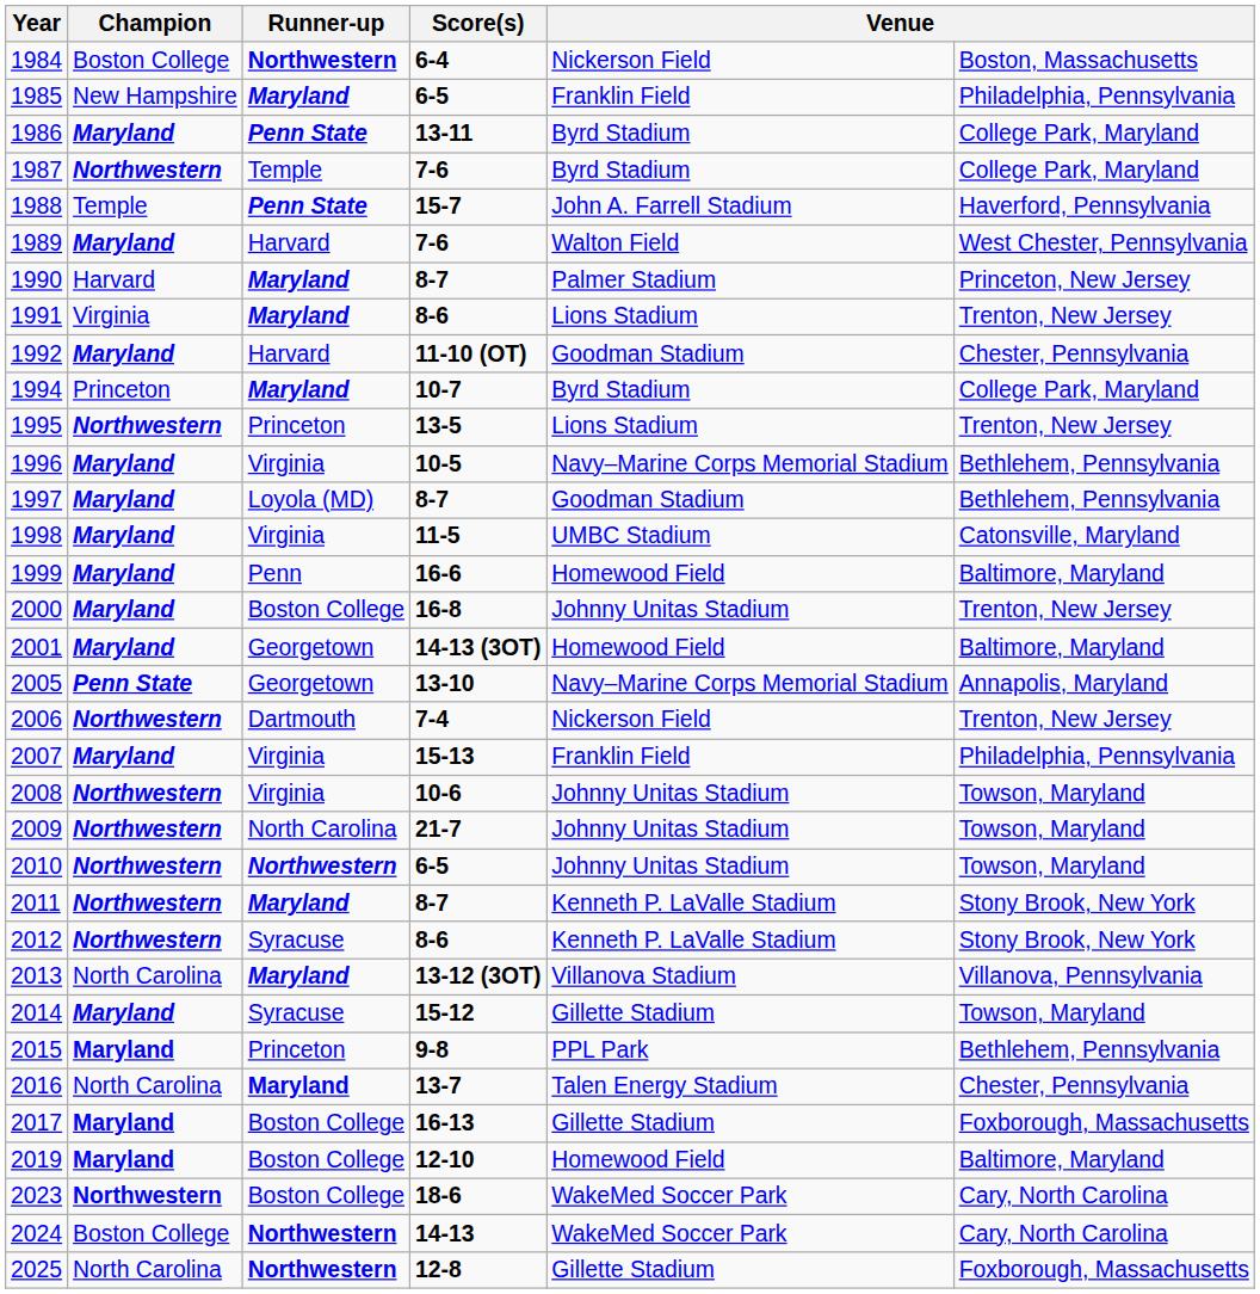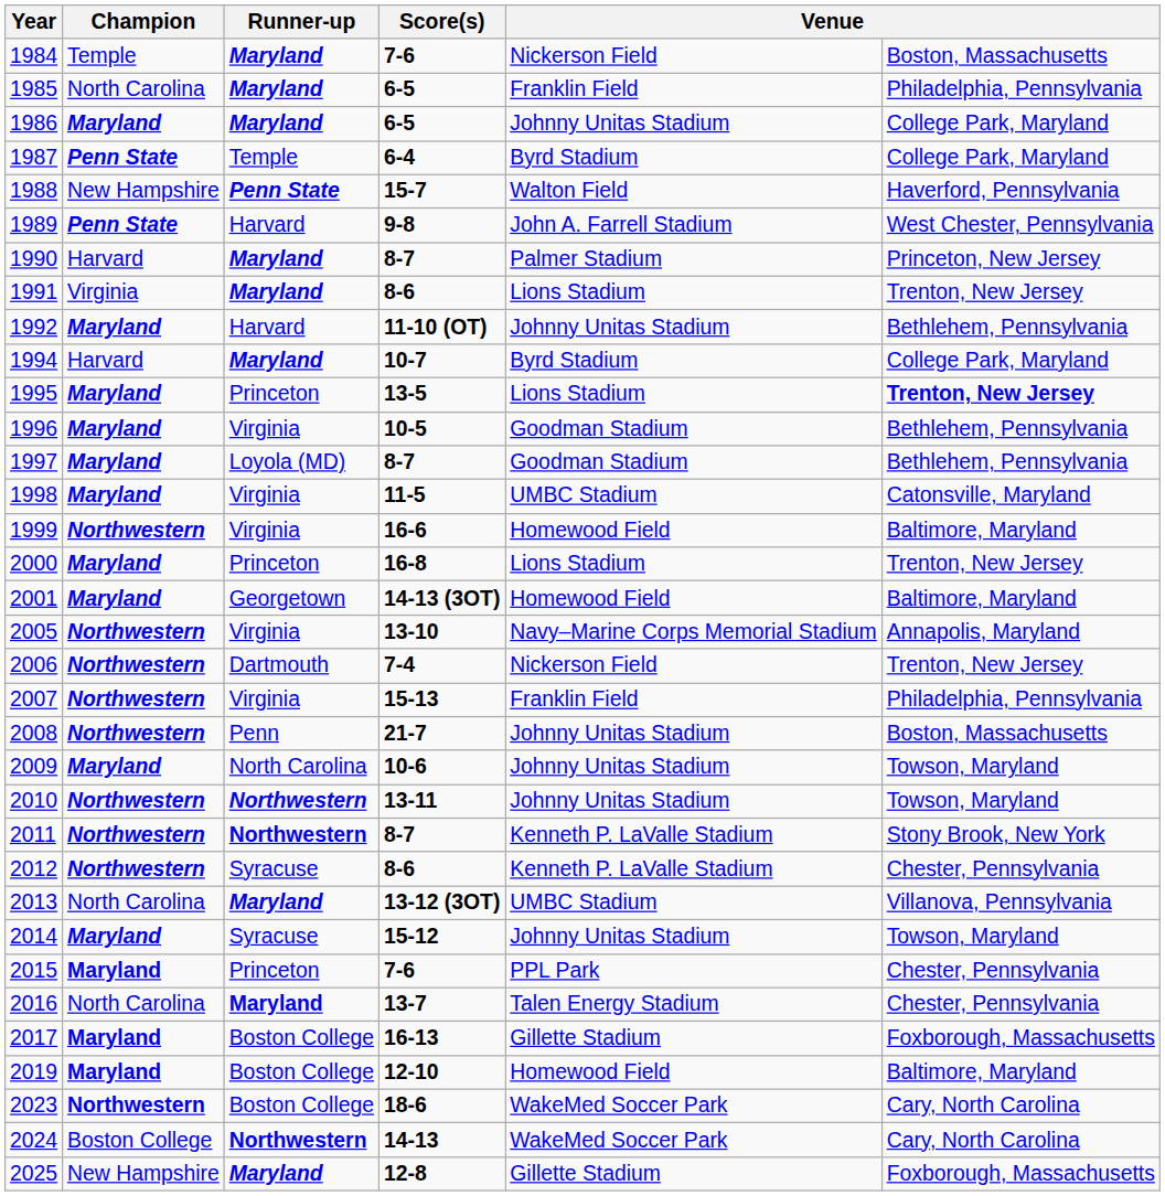 <table class="wikitable">
 <tr>
 <th>Year</th>
 <th>Champion</th>
 <th>Runner-up</th>
 <th>Score(s)</th>
 <th colspan=2>Venue</th>
 </tr>
 <tr>
 <td><a href='#'>1984</a></td>
-<td><a href='#'>Boston College</a> </td>
-<td><strong><a href='#'>Northwestern</a></strong></td>
-<td><strong>6-4</strong></td>
+<td><a href='#'>Temple</a></td>
+<td><strong><em><a href='#'>Maryland</a></em></strong></td>
+<td><strong>7-6</strong></td>
 <td><a href='#'>Nickerson Field</a></td>
 <td><a href='#'>Boston, Massachusetts</a></td>
 </tr>
 <tr>
 <td><a href='#'>1985</a></td>
-<td><a href='#'>New Hampshire</a></td>
+<td><a href='#'>North Carolina</a> </td>
 <td><strong><em><a href='#'>Maryland</a></em></strong></td>
 <td><strong>6-5</strong></td>
 <td><a href='#'>Franklin Field</a></td>
 <td><a href='#'>Philadelphia, Pennsylvania</a></td>
 </tr>
 <tr>
 <td><a href='#'>1986</a></td>
 <td><strong><em><a href='#'>Maryland</a></em></strong></td>
-<td><strong><em><a href='#'>Penn State</a></em></strong></td>
-<td><strong>13-11</strong></td>
-<td><a href='#'>Byrd Stadium</a></td>
+<td><strong><em><a href='#'>Maryland</a></em></strong></td>
+<td><strong>6-5</strong></td>
+<td><a href='#'>Johnny Unitas Stadium</a></td>
 <td><a href='#'>College Park, Maryland</a></td>
 </tr>
 <tr>
 <td><a href='#'>1987</a></td>
-<td><strong><em><a href='#'>Northwestern</a></em></strong></td>
+<td><strong><em><a href='#'>Penn State</a></em></strong></td>
 <td><a href='#'>Temple</a></td>
-<td><strong>7-6</strong></td>
+<td><strong>6-4</strong></td>
 <td><a href='#'>Byrd Stadium</a></td>
 <td><a href='#'>College Park, Maryland</a></td>
 </tr>
 <tr>
 <td><a href='#'>1988</a></td>
-<td><a href='#'>Temple</a> </td>
+<td><a href='#'>New Hampshire</a></td>
 <td><strong><em><a href='#'>Penn State</a></em></strong></td>
 <td><strong>15-7</strong></td>
-<td><a href='#'>John A. Farrell Stadium</a></td>
+<td><a href='#'>Walton Field</a></td>
 <td><a href='#'>Haverford, Pennsylvania</a></td>
 </tr>
 <tr>
 <td><a href='#'>1989</a></td>
-<td><strong><em><a href='#'>Maryland</a></em></strong> </td>
+<td><strong><em><a href='#'>Penn State</a></em></strong> </td>
 <td><a href='#'>Harvard</a></td>
-<td><strong>7-6</strong></td>
-<td><a href='#'>Walton Field</a></td>
+<td><strong>9-8</strong></td>
+<td><a href='#'>John A. Farrell Stadium</a></td>
 <td><a href='#'>West Chester, Pennsylvania</a></td>
 </tr>
 <tr>
 <td><a href='#'>1990</a></td>
 <td><a href='#'>Harvard</a></td>
 <td><strong><em><a href='#'>Maryland</a></em></strong></td>
 <td><strong>8-7</strong></td>
 <td><a href='#'>Palmer Stadium</a></td>
 <td><a href='#'>Princeton, New Jersey</a></td>
 </tr>
 <tr>
 <td><a href='#'>1991</a></td>
 <td><a href='#'>Virginia</a></td>
 <td><strong><em><a href='#'>Maryland</a></em></strong></td>
 <td><strong>8-6</strong></td>
 <td><a href='#'>Lions Stadium</a></td>
 <td><a href='#'>Trenton, New Jersey</a></td>
 </tr>
 <tr>
 <td><a href='#'>1992</a></td>
 <td><strong><em><a href='#'>Maryland</a></em></strong> </td>
 <td><a href='#'>Harvard</a></td>
 <td><strong>11-10 (OT)</strong></td>
-<td><a href='#'>Goodman Stadium</a></td>
-<td><a href='#'>Chester, Pennsylvania</a></td>
+<td><a href='#'>Johnny Unitas Stadium</a></td>
+<td><a href='#'>Bethlehem, Pennsylvania</a></td>
 </tr>
 <tr>
 <td><a href='#'>1994</a></td>
-<td><a href='#'>Princeton</a></td>
+<td><a href='#'>Harvard</a></td>
 <td><strong><em><a href='#'>Maryland</a></em></strong></td>
 <td><strong>10-7</strong></td>
 <td><a href='#'>Byrd Stadium</a></td>
 <td><a href='#'>College Park, Maryland</a></td>
 </tr>
 <tr>
 <td><a href='#'>1995</a></td>
-<td><strong><em><a href='#'>Northwestern</a></em></strong> </td>
+<td><strong><em><a href='#'>Maryland</a></em></strong> </td>
 <td><a href='#'>Princeton</a></td>
 <td><strong>13-5</strong></td>
 <td><a href='#'>Lions Stadium</a></td>
-<td><a href='#'>Trenton, New Jersey</a></td>
+<td><strong><a href='#'>Trenton, New Jersey</a></strong></td>
 </tr>
 <tr>
 <td><a href='#'>1996</a></td>
 <td><strong><em><a href='#'>Maryland</a></em></strong> </td>
 <td><a href='#'>Virginia</a></td>
 <td><strong>10-5</strong></td>
-<td><a href='#'>Navy–Marine Corps Memorial Stadium</a></td>
+<td><a href='#'>Goodman Stadium</a></td>
 <td><a href='#'>Bethlehem, Pennsylvania</a></td>
 </tr>
 <tr>
 <td><a href='#'>1997</a></td>
 <td><strong><em><a href='#'>Maryland</a></em></strong> </td>
 <td><a href='#'>Loyola (MD)</a></td>
 <td><strong>8-7</strong></td>
 <td><a href='#'>Goodman Stadium</a></td>
 <td><a href='#'>Bethlehem, Pennsylvania</a></td>
 </tr>
 <tr>
 <td><a href='#'>1998</a></td>
 <td><strong><em><a href='#'>Maryland</a></em></strong> </td>
 <td><a href='#'>Virginia</a></td>
 <td><strong>11-5</strong></td>
 <td><a href='#'>UMBC Stadium</a></td>
 <td><a href='#'>Catonsville, Maryland</a></td>
 </tr>
 <tr>
 <td><a href='#'>1999</a></td>
-<td><strong><em><a href='#'>Maryland</a></em></strong> </td>
-<td><a href='#'>Penn</a></td>
+<td><strong><em><a href='#'>Northwestern</a></em></strong> </td>
+<td><a href='#'>Virginia</a></td>
 <td><strong>16-6</strong></td>
 <td><a href='#'>Homewood Field</a></td>
 <td><a href='#'>Baltimore, Maryland</a></td>
 </tr>
 <tr>
 <td><a href='#'>2000</a></td>
 <td><strong><em><a href='#'>Maryland</a></em></strong> </td>
-<td><a href='#'>Boston College</a></td>
+<td><a href='#'>Princeton</a></td>
 <td><strong>16-8</strong></td>
-<td><a href='#'>Johnny Unitas Stadium</a></td>
+<td><a href='#'>Lions Stadium</a></td>
 <td><a href='#'>Trenton, New Jersey</a></td>
 </tr>
 <tr>
 <td><a href='#'>2001</a></td>
 <td><strong><em><a href='#'>Maryland</a></em></strong> </td>
 <td><a href='#'>Georgetown</a></td>
 <td><strong>14-13 (3OT)</strong></td>
 <td><a href='#'>Homewood Field</a></td>
 <td><a href='#'>Baltimore, Maryland</a></td>
 </tr>
 <tr>
 <td><a href='#'>2005</a></td>
-<td><strong><em><a href='#'>Penn State</a></em></strong></td>
-<td><a href='#'>Georgetown</a></td>
+<td><strong><em><a href='#'>Northwestern</a></em></strong></td>
+<td><a href='#'>Virginia</a></td>
 <td><strong>13-10</strong></td>
 <td><a href='#'>Navy–Marine Corps Memorial Stadium</a></td>
 <td><a href='#'>Annapolis, Maryland</a></td>
 </tr>
 <tr>
 <td><a href='#'>2006</a></td>
 <td><strong><em><a href='#'>Northwestern</a></em></strong> </td>
 <td><a href='#'>Dartmouth</a></td>
 <td><strong>7-4</strong></td>
 <td><a href='#'>Nickerson Field</a></td>
 <td><a href='#'>Trenton, New Jersey</a></td>
 </tr>
 <tr>
 <td><a href='#'>2007</a></td>
-<td><strong><em><a href='#'>Maryland</a></em></strong> </td>
+<td><strong><em><a href='#'>Northwestern</a></em></strong> </td>
 <td><a href='#'>Virginia</a></td>
 <td><strong>15-13</strong></td>
 <td><a href='#'>Franklin Field</a></td>
 <td><a href='#'>Philadelphia, Pennsylvania</a></td>
 </tr>
 <tr>
 <td><a href='#'>2008</a></td>
 <td><strong><em><a href='#'>Northwestern</a></em></strong> </td>
-<td><a href='#'>Virginia</a></td>
-<td><strong>10-6</strong></td>
+<td><a href='#'>Penn</a></td>
+<td><strong>21-7</strong></td>
 <td><a href='#'>Johnny Unitas Stadium</a></td>
-<td><a href='#'>Towson, Maryland</a></td>
+<td><a href='#'>Boston, Massachusetts</a></td>
 </tr>
 <tr>
 <td><a href='#'>2009</a></td>
-<td><strong><em><a href='#'>Northwestern</a></em></strong> </td>
+<td><strong><em><a href='#'>Maryland</a></em></strong> </td>
 <td><a href='#'>North Carolina</a></td>
-<td><strong>21-7</strong></td>
+<td><strong>10-6</strong></td>
 <td><a href='#'>Johnny Unitas Stadium</a></td>
 <td><a href='#'>Towson, Maryland</a></td>
 </tr>
 <tr>
 <td><a href='#'>2010</a></td>
 <td><strong><em><a href='#'>Northwestern</a></em></strong> </td>
 <td><strong><em><a href='#'>Northwestern</a></em></strong></td>
-<td><strong>6-5</strong></td>
+<td><strong>13-11</strong></td>
 <td><a href='#'>Johnny Unitas Stadium</a></td>
 <td><a href='#'>Towson, Maryland</a></td>
 </tr>
 <tr>
 <td><a href='#'>2011</a></td>
 <td><strong><em><a href='#'>Northwestern</a></em></strong> </td>
-<td><strong><em><a href='#'>Maryland</a></em></strong></td>
+<td><strong><a href='#'>Northwestern</a></strong></td>
 <td><strong>8-7</strong></td>
 <td><a href='#'>Kenneth P. LaValle Stadium</a></td>
 <td><a href='#'>Stony Brook, New York</a></td>
 </tr>
 <tr>
 <td><a href='#'>2012</a></td>
 <td><strong><em><a href='#'>Northwestern</a></em></strong> </td>
 <td><a href='#'>Syracuse</a></td>
 <td><strong>8-6</strong></td>
 <td><a href='#'>Kenneth P. LaValle Stadium</a></td>
-<td><a href='#'>Stony Brook, New York</a></td>
+<td><a href='#'>Chester, Pennsylvania</a></td>
 </tr>
 <tr>
 <td><a href='#'>2013</a></td>
 <td><a href='#'>North Carolina</a></td>
 <td><strong><em><a href='#'>Maryland</a></em></strong></td>
 <td><strong>13-12 (3OT)</strong></td>
-<td><a href='#'>Villanova Stadium</a></td>
+<td><a href='#'>UMBC Stadium</a></td>
 <td><a href='#'>Villanova, Pennsylvania</a></td>
 </tr>
 <tr>
 <td><a href='#'>2014</a></td>
 <td><strong><em><a href='#'>Maryland</a></em></strong> </td>
 <td><a href='#'>Syracuse</a></td>
 <td><strong>15-12</strong></td>
-<td><a href='#'>Gillette Stadium</a></td>
+<td><a href='#'>Johnny Unitas Stadium</a></td>
 <td><a href='#'>Towson, Maryland</a></td>
 </tr>
 <tr>
 <td><a href='#'>2015</a></td>
 <td><strong><a href='#'>Maryland</a></strong> </td>
 <td><a href='#'>Princeton</a></td>
-<td><strong>9-8</strong></td>
+<td><strong>7-6</strong></td>
 <td><a href='#'>PPL Park</a></td>
-<td><a href='#'>Bethlehem, Pennsylvania</a></td>
+<td><a href='#'>Chester, Pennsylvania</a></td>
 </tr>
 <tr>
 <td><a href='#'>2016</a></td>
 <td><a href='#'>North Carolina</a> </td>
 <td><strong><a href='#'>Maryland</a></strong></td>
 <td><strong>13-7</strong></td>
 <td><a href='#'>Talen Energy Stadium</a></td>
 <td><a href='#'>Chester, Pennsylvania</a></td>
 </tr>
 <tr>
 <td><a href='#'>2017</a></td>
 <td><strong><a href='#'>Maryland</a></strong> </td>
 <td><a href='#'>Boston College</a></td>
 <td><strong>16-13</strong></td>
 <td><a href='#'>Gillette Stadium</a></td>
 <td><a href='#'>Foxborough, Massachusetts</a></td>
 </tr>
 <tr>
 <td><a href='#'>2019</a></td>
 <td><strong><a href='#'>Maryland</a></strong> </td>
 <td><a href='#'>Boston College</a></td>
 <td><strong>12-10</strong></td>
 <td><a href='#'>Homewood Field</a></td>
 <td><a href='#'>Baltimore, Maryland</a></td>
 </tr>
 <tr>
 <td><a href='#'>2023</a></td>
 <td><strong><a href='#'>Northwestern</a></strong> </td>
 <td><a href='#'>Boston College</a></td>
 <td><strong>18-6</strong></td>
 <td><a href='#'>WakeMed Soccer Park</a></td>
 <td><a href='#'>Cary, North Carolina</a></td>
 </tr>
 <tr>
 <td><a href='#'>2024</a></td>
 <td><a href='#'>Boston College</a> </td>
 <td><strong><a href='#'>Northwestern</a></strong></td>
 <td><strong>14-13</strong></td>
 <td><a href='#'>WakeMed Soccer Park</a></td>
 <td><a href='#'>Cary, North Carolina</a></td>
 </tr>
 <tr>
 <td><a href='#'>2025</a></td>
-<td><a href='#'>North Carolina</a> </td>
-<td><strong><a href='#'>Northwestern</a></strong></td>
+<td><a href='#'>New Hampshire</a></td>
+<td><strong><em><a href='#'>Maryland</a></em></strong></td>
 <td><strong>12-8</strong></td>
 <td><a href='#'>Gillette Stadium</a></td>
 <td><a href='#'>Foxborough, Massachusetts</a></td>
 </tr>
 </table>
